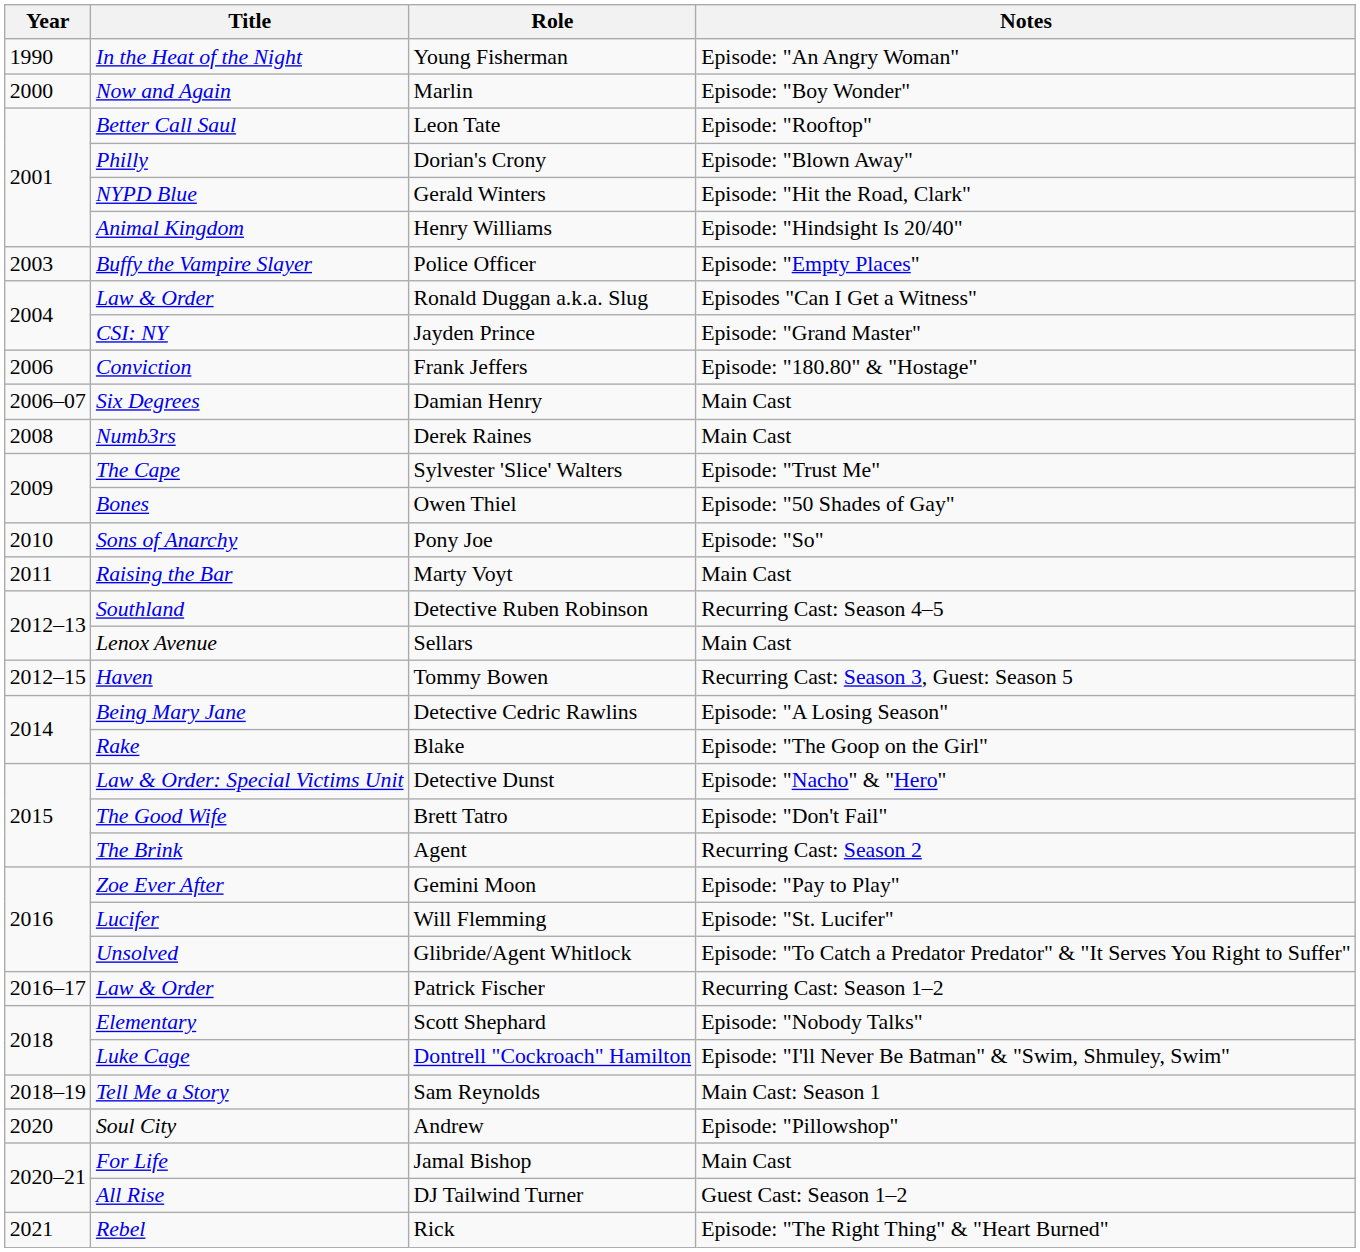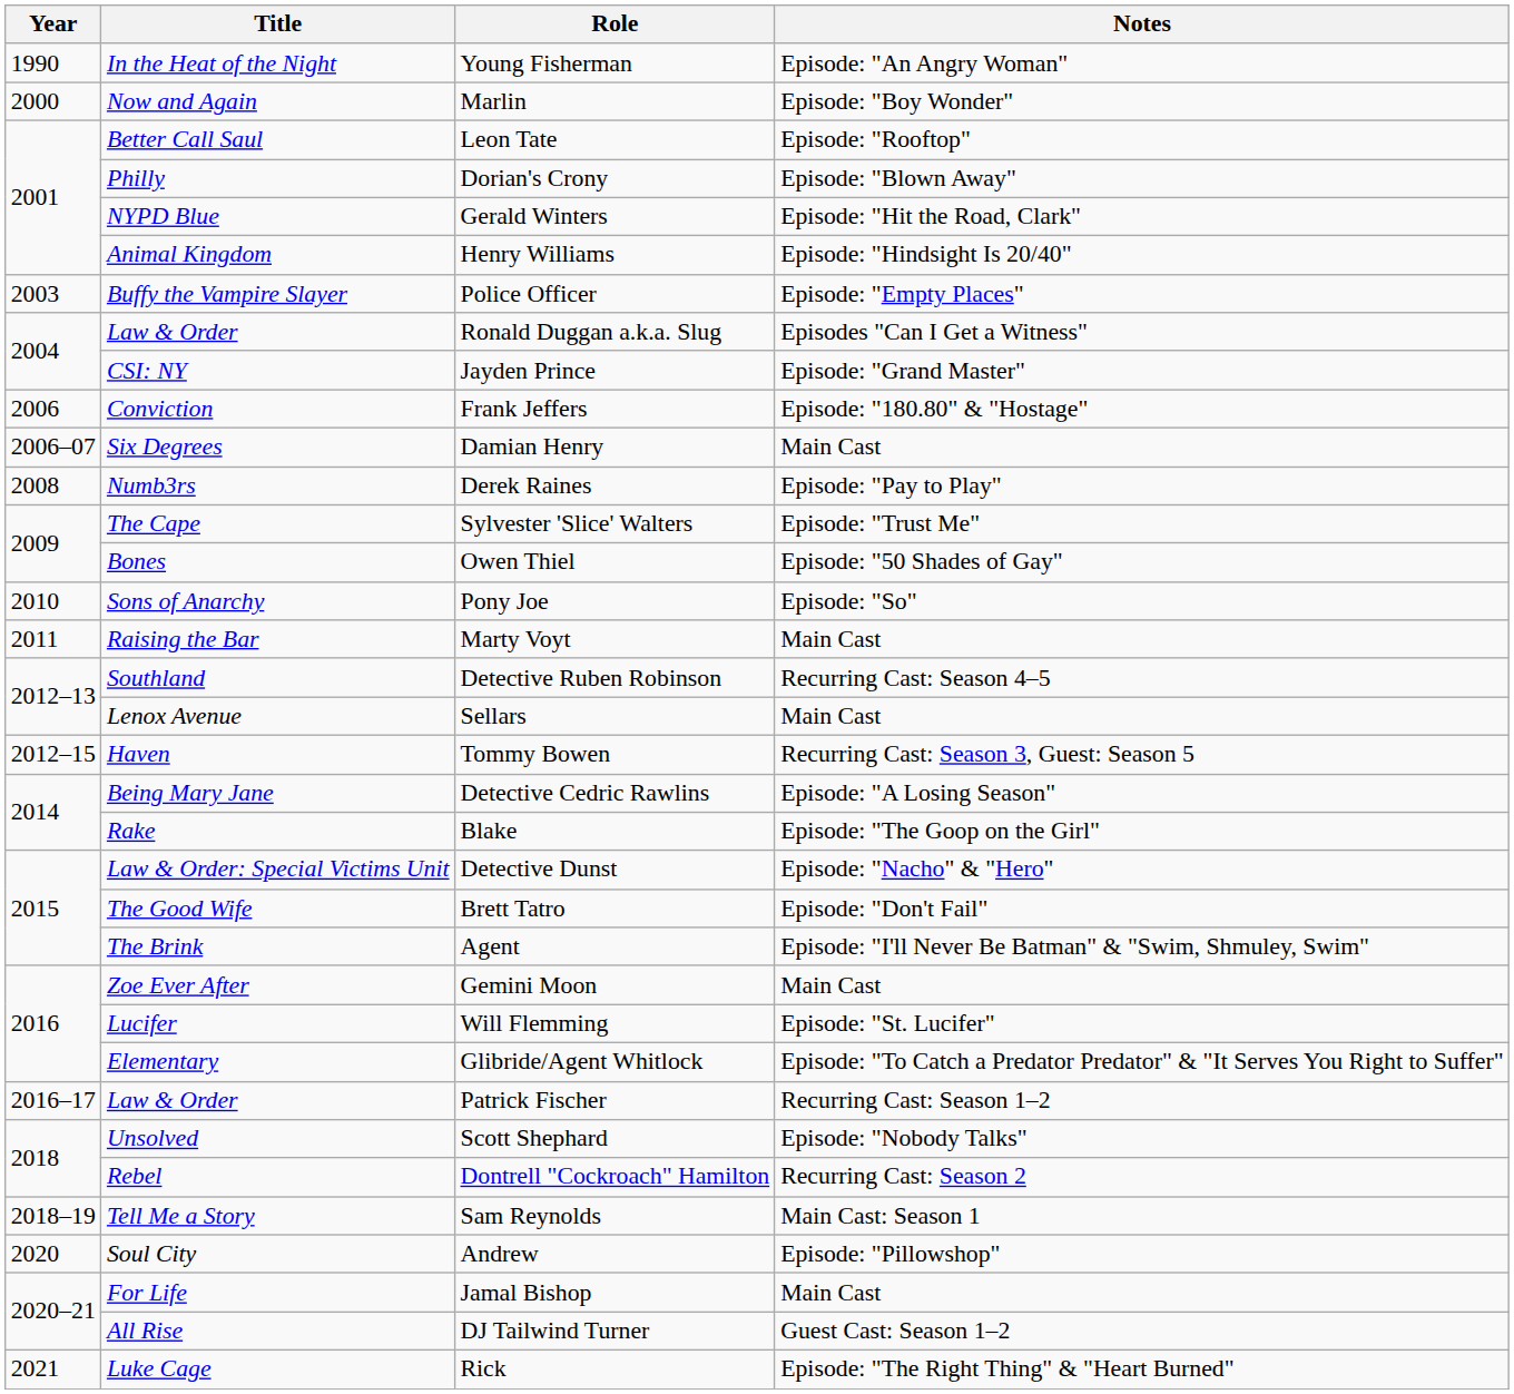 <table class="wikitable plainrowheaders sortable" style="margin-right: 0;">
 <tr>
 <th>Year</th>
 <th>Title</th>
 <th>Role</th>
 <th>Notes</th>
 </tr>
 <tr>
 <td>1990</td>
 <td><em><a href='#'>In the Heat of the Night</a></em></td>
 <td>Young Fisherman</td>
 <td>Episode: "An Angry Woman"</td>
 </tr>
 <tr>
 <td>2000</td>
 <td><em><a href='#'>Now and Again</a></em></td>
 <td>Marlin</td>
 <td>Episode: "Boy Wonder"</td>
 </tr>
 <tr>
 <td rowspan=4>2001</td>
 <td><em><a href='#'>Better Call Saul</a></em></td>
 <td>Leon Tate</td>
 <td>Episode: "Rooftop"</td>
 </tr>
 <tr>
 <td><em><a href='#'>Philly</a></em></td>
 <td>Dorian's Crony</td>
 <td>Episode: "Blown Away"</td>
 </tr>
 <tr>
 <td><em><a href='#'>NYPD Blue</a></em></td>
 <td>Gerald Winters</td>
 <td>Episode: "Hit the Road, Clark"</td>
 </tr>
 <tr>
 <td><em><a href='#'>Animal Kingdom</a></em></td>
 <td>Henry Williams</td>
 <td>Episode: "Hindsight Is 20/40"</td>
 </tr>
 <tr>
 <td>2003</td>
 <td><em><a href='#'>Buffy the Vampire Slayer</a></em></td>
 <td>Police Officer</td>
 <td>Episode: "<a href='#'>Empty Places</a>"</td>
 </tr>
 <tr>
 <td rowspan=2>2004</td>
 <td><em><a href='#'>Law & Order</a></em></td>
 <td>Ronald Duggan a.k.a. Slug</td>
 <td>Episodes "Can I Get a Witness"</td>
 </tr>
 <tr>
 <td><em><a href='#'>CSI: NY</a></em></td>
 <td>Jayden Prince</td>
 <td>Episode: "Grand Master"</td>
 </tr>
 <tr>
 <td>2006</td>
 <td><em><a href='#'>Conviction</a></em></td>
 <td>Frank Jeffers</td>
 <td>Episode: "180.80" & "Hostage"</td>
 </tr>
 <tr>
 <td>2006–07</td>
 <td><em><a href='#'>Six Degrees</a></em></td>
 <td>Damian Henry</td>
 <td>Main Cast</td>
 </tr>
 <tr>
 <td>2008</td>
 <td><em><a href='#'>Numb3rs</a></em></td>
 <td>Derek Raines</td>
-<td>Main Cast</td>
+<td>Episode: "Pay to Play"</td>
 </tr>
 <tr>
 <td rowspan=2>2009</td>
 <td><em><a href='#'>The Cape</a></em></td>
 <td>Sylvester 'Slice' Walters</td>
 <td>Episode: "Trust Me"</td>
 </tr>
 <tr>
 <td><em><a href='#'>Bones</a></em></td>
 <td>Owen Thiel</td>
 <td>Episode: "50 Shades of Gay"</td>
 </tr>
 <tr>
 <td>2010</td>
 <td><em><a href='#'>Sons of Anarchy</a></em></td>
 <td>Pony Joe</td>
 <td>Episode: "So"</td>
 </tr>
 <tr>
 <td>2011</td>
 <td><em><a href='#'>Raising the Bar</a></em></td>
 <td>Marty Voyt</td>
 <td>Main Cast</td>
 </tr>
 <tr>
 <td rowspan=2>2012–13</td>
 <td><em><a href='#'>Southland</a></em></td>
 <td>Detective Ruben Robinson</td>
 <td>Recurring Cast: Season 4–5</td>
 </tr>
 <tr>
 <td><em>Lenox Avenue</em></td>
 <td>Sellars</td>
 <td>Main Cast</td>
 </tr>
 <tr>
 <td>2012–15</td>
 <td><em><a href='#'>Haven</a></em></td>
 <td>Tommy Bowen</td>
 <td>Recurring Cast: <a href='#'>Season 3</a>, Guest: Season 5</td>
 </tr>
 <tr>
 <td rowspan=2>2014</td>
 <td><em><a href='#'>Being Mary Jane</a></em></td>
 <td>Detective Cedric Rawlins</td>
 <td>Episode: "A Losing Season"</td>
 </tr>
 <tr>
 <td><em><a href='#'>Rake</a></em></td>
 <td>Blake</td>
 <td>Episode: "The Goop on the Girl"</td>
 </tr>
 <tr>
 <td rowspan=3>2015</td>
 <td><em><a href='#'>Law & Order: Special Victims Unit</a></em></td>
 <td>Detective Dunst</td>
 <td>Episode: "<a href='#'>Nacho</a>" & "<a href='#'>Hero</a>"</td>
 </tr>
 <tr>
 <td><em><a href='#'>The Good Wife</a></em></td>
 <td>Brett Tatro</td>
 <td>Episode: "Don't Fail"</td>
 </tr>
 <tr>
 <td><em><a href='#'>The Brink</a></em></td>
 <td>Agent</td>
-<td>Recurring Cast: <a href='#'>Season 2</a></td>
+<td>Episode: "I'll Never Be Batman" & "Swim, Shmuley, Swim"</td>
 </tr>
 <tr>
 <td rowspan=3>2016</td>
 <td><em><a href='#'>Zoe Ever After</a></em></td>
 <td>Gemini Moon</td>
-<td>Episode: "Pay to Play"</td>
+<td>Main Cast</td>
 </tr>
 <tr>
 <td><em><a href='#'>Lucifer</a></em></td>
 <td>Will Flemming</td>
 <td>Episode: "St. Lucifer"</td>
 </tr>
 <tr>
-<td><em><a href='#'>Unsolved</a></em></td>
+<td><em><a href='#'>Elementary</a></em></td>
 <td>Glibride/Agent Whitlock</td>
 <td>Episode: "To Catch a Predator Predator" & "It Serves You Right to Suffer"</td>
 </tr>
 <tr>
 <td>2016–17</td>
 <td><em><a href='#'>Law & Order</a></em></td>
 <td>Patrick Fischer</td>
 <td>Recurring Cast: Season 1–2</td>
 </tr>
 <tr>
 <td rowspan=2>2018</td>
-<td><em><a href='#'>Elementary</a></em></td>
+<td><em><a href='#'>Unsolved</a></em></td>
 <td>Scott Shephard</td>
 <td>Episode: "Nobody Talks"</td>
 </tr>
 <tr>
-<td><em><a href='#'>Luke Cage</a></em></td>
+<td><em><a href='#'>Rebel</a></em></td>
 <td><a href='#'>Dontrell "Cockroach" Hamilton</a></td>
-<td>Episode: "I'll Never Be Batman" & "Swim, Shmuley, Swim"</td>
+<td>Recurring Cast: <a href='#'>Season 2</a></td>
 </tr>
 <tr>
 <td>2018–19</td>
 <td><em><a href='#'>Tell Me a Story</a></em></td>
 <td>Sam Reynolds</td>
 <td>Main Cast: Season 1</td>
 </tr>
 <tr>
 <td>2020</td>
 <td><em>Soul City</em></td>
 <td>Andrew</td>
 <td>Episode: "Pillowshop"</td>
 </tr>
 <tr>
 <td rowspan=2>2020–21</td>
 <td><em><a href='#'>For Life</a></em></td>
 <td>Jamal Bishop</td>
 <td>Main Cast</td>
 </tr>
 <tr>
 <td><em><a href='#'>All Rise</a></em></td>
 <td>DJ Tailwind Turner</td>
 <td>Guest Cast: Season 1–2</td>
 </tr>
 <tr>
 <td>2021</td>
-<td><em><a href='#'>Rebel</a></em></td>
+<td><em><a href='#'>Luke Cage</a></em></td>
 <td>Rick</td>
 <td>Episode: "The Right Thing" & "Heart Burned"</td>
 </tr>
 </table>
